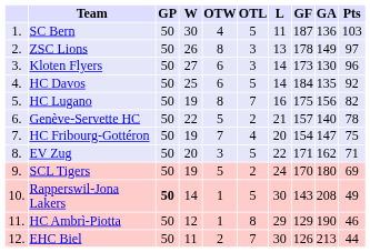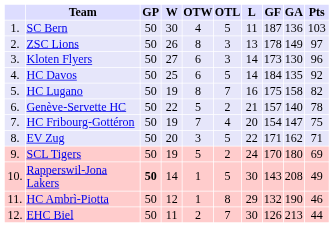 <table border="0" cellpadding="1" cellspacing="1" style="text-align: center;">
 <tr style="background:#DDDDFF;">
 <th width="25px"></th>
 <th width="150px">Team</th>
 <th width="25px">GP</th>
 <th width="25px">W</th>
 <th width="25px">OTW</th>
 <th width="25px">OTL</th>
 <th width="25px">L</th>
 <th width="25px">GF</th>
 <th width="25px">GA</th>
 <th width="30px">Pts</th>
 </tr>
 <tr style="background:#e6e6fa;">
 <td>1.</td>
 <td style="text-align: left;"><a href='#'>SC Bern</a></td>
 <td>50</td>
 <td>30</td>
 <td>4</td>
 <td>5</td>
 <td>11</td>
 <td>187</td>
 <td>136</td>
 <td>103</td>
 </tr>
 <tr style="background:#e6e6fa;">
 <td>2.</td>
 <td style="text-align: left;"><a href='#'>ZSC Lions</a></td>
 <td>50</td>
 <td>26</td>
 <td>8</td>
 <td>3</td>
 <td>13</td>
 <td>178</td>
 <td>149</td>
 <td>97</td>
 </tr>
 <tr style="background:#e6e6fa;">
 <td>3.</td>
 <td style="text-align: left;"><a href='#'>Kloten Flyers</a></td>
 <td>50</td>
 <td>27</td>
 <td>6</td>
 <td>3</td>
 <td>14</td>
 <td>173</td>
 <td>130</td>
 <td>96</td>
 </tr>
 <tr style="background:#e6e6fa;">
 <td>4.</td>
 <td style="text-align: left;"><a href='#'>HC Davos</a></td>
 <td>50</td>
 <td>25</td>
 <td>6</td>
 <td>5</td>
 <td>14</td>
 <td>184</td>
 <td>135</td>
 <td>92</td>
 </tr>
 <tr style="background:#e6e6fa;">
 <td>5.</td>
 <td style="text-align: left;"><a href='#'>HC Lugano</a></td>
 <td>50</td>
 <td>19</td>
 <td>8</td>
 <td>7</td>
 <td>16</td>
 <td>175</td>
-<td>156</td>
+<td>158</td>
 <td>82</td>
 </tr>
 <tr style="background:#e6e6fa;">
 <td>6.</td>
 <td style="text-align: left;"><a href='#'>Genève-Servette HC</a></td>
 <td>50</td>
 <td>22</td>
 <td>5</td>
 <td>2</td>
 <td>21</td>
 <td>157</td>
 <td>140</td>
 <td>78</td>
 </tr>
 <tr style="background:#e6e6fa;">
 <td>7.</td>
 <td style="text-align: left;"><a href='#'>HC Fribourg-Gottéron</a></td>
 <td>50</td>
 <td>19</td>
 <td>7</td>
 <td>4</td>
 <td>20</td>
 <td>154</td>
 <td>147</td>
 <td>75</td>
 </tr>
 <tr style="background:#e6e6fa;">
 <td>8.</td>
 <td style="text-align: left;"><a href='#'>EV Zug</a></td>
 <td>50</td>
 <td>20</td>
 <td>3</td>
 <td>5</td>
 <td>22</td>
 <td>171</td>
 <td>162</td>
 <td>71</td>
 </tr>
 <tr style="background:#ffcccc;">
 <td>9.</td>
 <td style="text-align: left;"><a href='#'>SCL Tigers</a></td>
 <td>50</td>
 <td>19</td>
 <td>5</td>
 <td>2</td>
 <td>24</td>
 <td>170</td>
 <td>180</td>
 <td>69</td>
 </tr>
 <tr style="background:#ffcccc;">
 <td>10.</td>
 <td style="text-align: left;"><a href='#'>Rapperswil-Jona Lakers</a></td>
 <td><strong>50</strong></td>
 <td>14</td>
 <td>1</td>
 <td>5</td>
 <td>30</td>
 <td>143</td>
 <td>208</td>
 <td>49</td>
 </tr>
 <tr style="background:#ffcccc;">
 <td>11.</td>
 <td style="text-align: left;"><a href='#'>HC Ambrì-Piotta</a></td>
 <td>50</td>
 <td>12</td>
 <td>1</td>
 <td>8</td>
 <td>29</td>
-<td>129</td>
+<td>132</td>
 <td>190</td>
 <td>46</td>
 </tr>
 <tr style="background:#ffcccc;">
 <td>12.</td>
 <td style="text-align: left;"><a href='#'>EHC Biel</a></td>
 <td>50</td>
 <td>11</td>
 <td>2</td>
 <td>7</td>
 <td>30</td>
 <td>126</td>
 <td>213</td>
 <td>44</td>
 </tr>
 </table>
